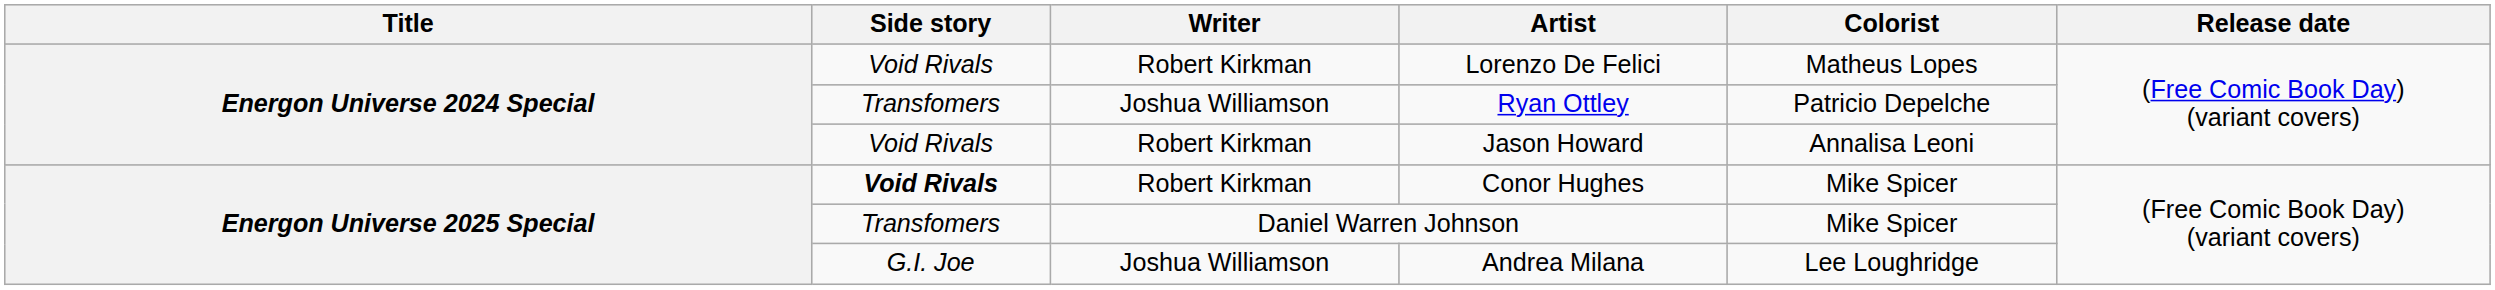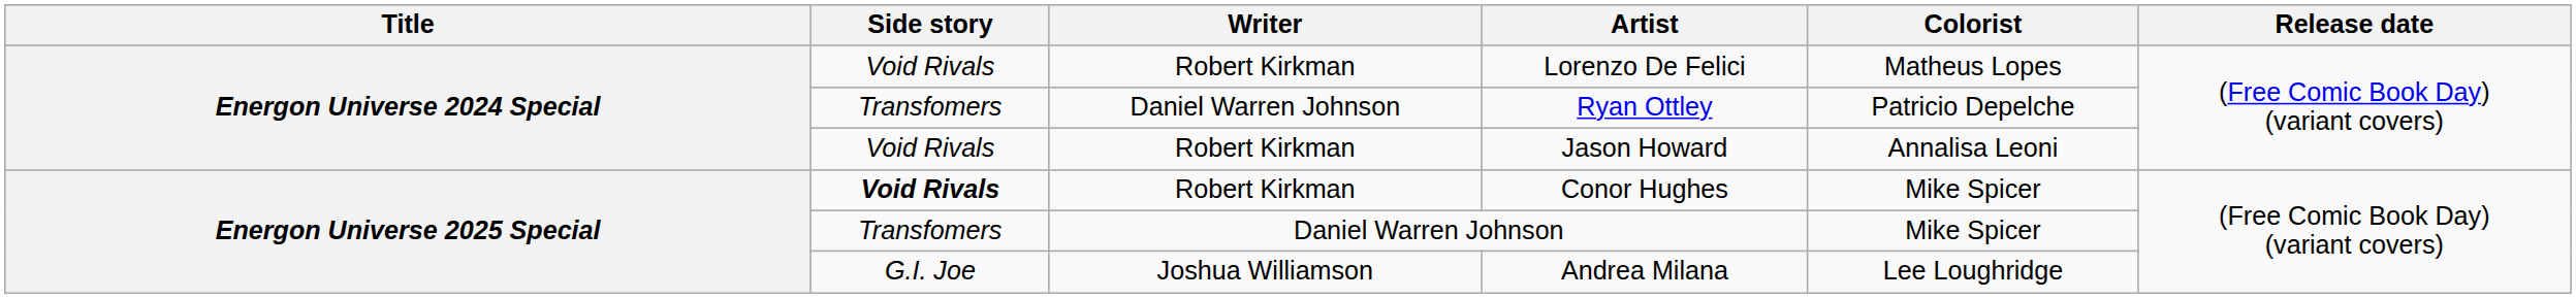 <table class="wikitable" width="100%" style="text-align: center;">
 <tr>
 <th scope="col">Title</th>
 <th>Side story</th>
 <th scope="col">Writer</th>
 <th scope="col">Artist</th>
 <th scope="col">Colorist</th>
 <th scope="col">Release date</th>
 </tr>
 <tr>
 <th rowspan="3"><blockquote><em>Energon Universe 2024 Special</em></blockquote></th>
 <td><em>Void Rivals</em></td>
 <td>Robert Kirkman</td>
 <td>Lorenzo De Felici</td>
 <td>Matheus Lopes</td>
 <td rowspan="3"> (<a href='#'>Free Comic Book Day</a>)<br> (variant covers)</td>
 </tr>
 <tr>
 <td><em>Transfomers</em></td>
-<td>Joshua Williamson</td>
+<td>Daniel Warren Johnson</td>
 <td><a href='#'>Ryan Ottley</a></td>
 <td>Patricio Depelche</td>
 </tr>
 <tr>
 <td><em>Void Rivals</em></td>
 <td>Robert Kirkman</td>
 <td>Jason Howard</td>
 <td>Annalisa Leoni</td>
 </tr>
 <tr>
 <th rowspan="3"><em>Energon Universe 2025 Special</em></th>
 <td><strong><em>Void Rivals</em></strong></td>
 <td>Robert Kirkman</td>
 <td>Conor Hughes</td>
 <td>Mike Spicer</td>
 <td rowspan="3"> (Free Comic Book Day)<br> (variant covers)</td>
 </tr>
 <tr>
 <td><em>Transfomers</em></td>
 <td colspan="2">Daniel Warren Johnson</td>
 <td>Mike Spicer</td>
 </tr>
 <tr>
 <td><em>G.I. Joe</em></td>
 <td>Joshua Williamson</td>
 <td>Andrea Milana</td>
 <td>Lee Loughridge</td>
 </tr>
 </table>
